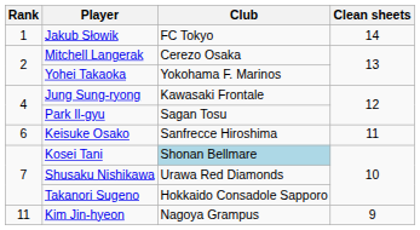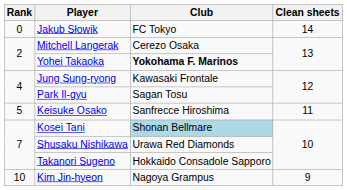 <table class="wikitable" style="text-align:center">
 <tr>
 <th>Rank</th>
 <th>Player</th>
 <th>Club</th>
 <th>Clean sheets</th>
 </tr>
 <tr>
-<td>1</td>
+<td>0</td>
 <td align="left"> <a href='#'>Jakub Słowik</a></td>
 <td align="left">FC Tokyo</td>
 <td>14</td>
 </tr>
 <tr>
 <td rowspan=2>2</td>
 <td align="left"> <a href='#'>Mitchell Langerak</a></td>
 <td align="left">Cerezo Osaka</td>
 <td rowspan=2>13</td>
 </tr>
 <tr>
 <td align="left"> <a href='#'>Yohei Takaoka</a></td>
-<td align="left">Yokohama F. Marinos</td>
+<td align="left"><strong>Yokohama F. Marinos</strong></td>
 </tr>
 <tr>
 <td rowspan=2>4</td>
 <td align="left"> <a href='#'>Jung Sung-ryong</a></td>
 <td align="left">Kawasaki Frontale</td>
 <td rowspan=2>12</td>
 </tr>
 <tr>
 <td align="left"> <a href='#'>Park Il-gyu</a></td>
 <td align="left">Sagan Tosu</td>
 </tr>
 <tr>
-<td>6</td>
+<td>5</td>
 <td align="left"> <a href='#'>Keisuke Osako</a></td>
 <td align="left">Sanfrecce Hiroshima</td>
 <td>11</td>
 </tr>
 <tr>
 <td rowspan=3>7</td>
 <td align="left"> <a href='#'>Kosei Tani</a></td>
 <td align="left" style="background: lightblue;">Shonan Bellmare</td>
 <td rowspan=3>10</td>
 </tr>
 <tr>
 <td align="left"> <a href='#'>Shusaku Nishikawa</a></td>
 <td align="left">Urawa Red Diamonds</td>
 </tr>
 <tr>
 <td align="left"> <a href='#'>Takanori Sugeno</a></td>
 <td align="left">Hokkaido Consadole Sapporo</td>
 </tr>
 <tr>
-<td>11</td>
+<td>10</td>
 <td align="left"> <a href='#'>Kim Jin-hyeon</a></td>
 <td align="left">Nagoya Grampus</td>
 <td>9<br></td>
 </tr>
 </table>
